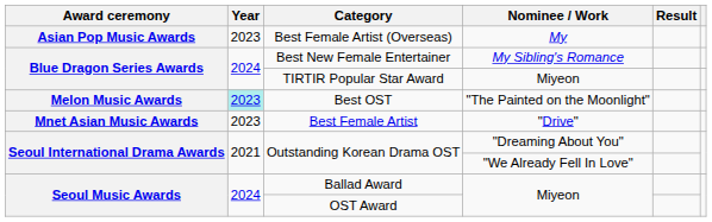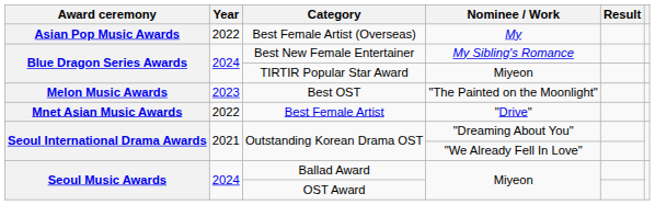 <table class="wikitable plainrowheaders sortable" style="text-align:center">
 <tr>
 <th scope="col">Award ceremony</th>
 <th scope="col">Year</th>
 <th scope="col">Category</th>
 <th scope="col">Nominee / Work</th>
 <th scope="col">Result</th>
 <th scope="col" class="unsortable"></th>
 </tr>
 <tr>
 <th scope="row"><a href='#'>Asian Pop Music Awards</a></th>
-<td>2023</td>
+<td>2022</td>
 <td>Best Female Artist (Overseas)</td>
 <td><em><a href='#'>My</a></em></td>
 <td></td>
 <td></td>
 </tr>
 <tr>
 <th scope="row" rowspan="2"><a href='#'>Blue Dragon Series Awards</a></th>
 <td rowspan="2"><a href='#'>2024</a></td>
 <td>Best New Female Entertainer</td>
 <td><em><a href='#'>My Sibling's Romance</a></em></td>
 <td></td>
 <td></td>
 </tr>
 <tr>
 <td>TIRTIR Popular Star Award</td>
 <td>Miyeon</td>
 <td></td>
 <td></td>
 </tr>
 <tr>
 <th scope="row"><a href='#'>Melon Music Awards</a></th>
-<td style="background: paleturquoise;"><a href='#'>2023</a></td>
+<td><a href='#'>2023</a></td>
 <td>Best OST</td>
 <td>"The Painted on the Moonlight"</td>
 <td></td>
 <td></td>
 </tr>
 <tr>
 <th scope="row"><a href='#'>Mnet Asian Music Awards</a></th>
-<td>2023</td>
+<td>2022</td>
 <td><a href='#'>Best Female Artist</a></td>
 <td>"<a href='#'>Drive</a>"</td>
 <td></td>
 <td></td>
 </tr>
 <tr>
 <th scope="row" rowspan="2"><a href='#'>Seoul International Drama Awards</a></th>
 <td rowspan="2">2021</td>
 <td rowspan="2">Outstanding Korean Drama OST</td>
 <td>"Dreaming About You"</td>
 <td></td>
 <td rowspan="2"></td>
 </tr>
 <tr>
 <td>"We Already Fell In Love" </td>
 <td></td>
 </tr>
 <tr>
 <th scope="row" rowspan="2"><a href='#'>Seoul Music Awards</a></th>
 <td rowspan="2"><a href='#'>2024</a></td>
 <td>Ballad Award</td>
 <td rowspan="2">Miyeon</td>
 <td></td>
 <td rowspan="2"></td>
 </tr>
 <tr>
 <td>OST Award</td>
 <td></td>
 </tr>
 </table>
